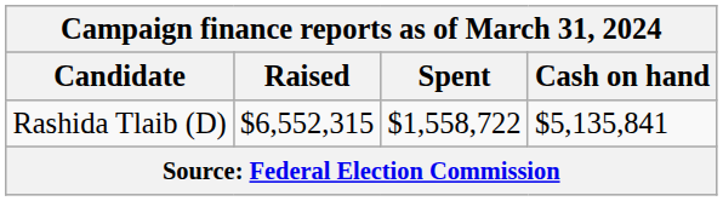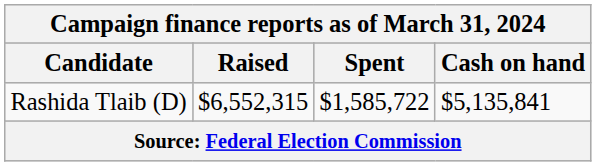 <table class="wikitable sortable">
 <tr>
 <th colspan=4>Campaign finance reports as of March 31, 2024</th>
 </tr>
 <tr style="text-align:center;">
 <th>Candidate</th>
 <th>Raised</th>
 <th>Spent</th>
 <th>Cash on hand</th>
 </tr>
 <tr>
 <td>Rashida Tlaib (D)</td>
 <td>$6,552,315</td>
-<td>$1,558,722</td>
+<td>$1,585,722</td>
 <td>$5,135,841</td>
 </tr>
 <tr>
 <th colspan="4"><small>Source: <a href='#'>Federal Election Commission</a></small></th>
 </tr>
 </table>
